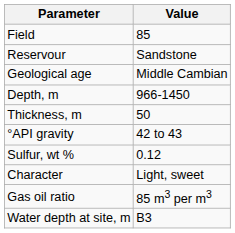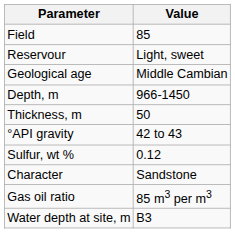 <table class="wikitable">
 <tr>
 <th>Parameter</th>
 <th>Value</th>
 </tr>
 <tr>
 <td>Field</td>
 <td>85</td>
 </tr>
 <tr>
 <td>Reservour</td>
-<td>Sandstone</td>
+<td>Light, sweet</td>
 </tr>
 <tr>
 <td>Geological age</td>
 <td>Middle Cambian</td>
 </tr>
 <tr>
 <td>Depth, m</td>
 <td>966-1450</td>
 </tr>
 <tr>
 <td>Thickness, m</td>
 <td>50</td>
 </tr>
 <tr>
 <td>°API gravity</td>
 <td>42 to 43</td>
 </tr>
 <tr>
 <td>Sulfur, wt %</td>
 <td>0.12</td>
 </tr>
 <tr>
 <td>Character</td>
-<td>Light, sweet</td>
+<td>Sandstone</td>
 </tr>
 <tr>
 <td>Gas oil ratio</td>
 <td>85 m<sup>3</sup> per m<sup>3</sup></td>
 </tr>
 <tr>
 <td>Water depth at site, m</td>
 <td>B3</td>
 </tr>
 </table>
